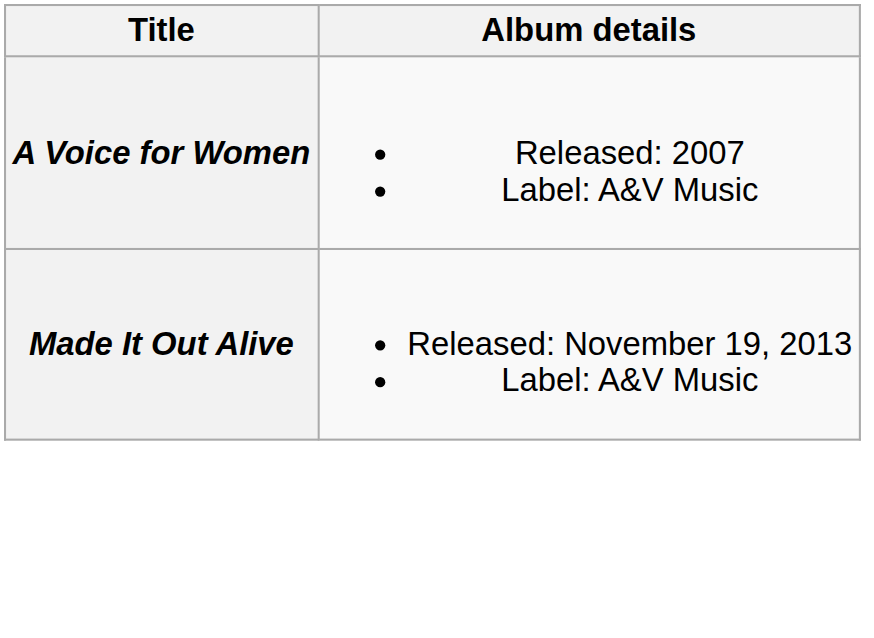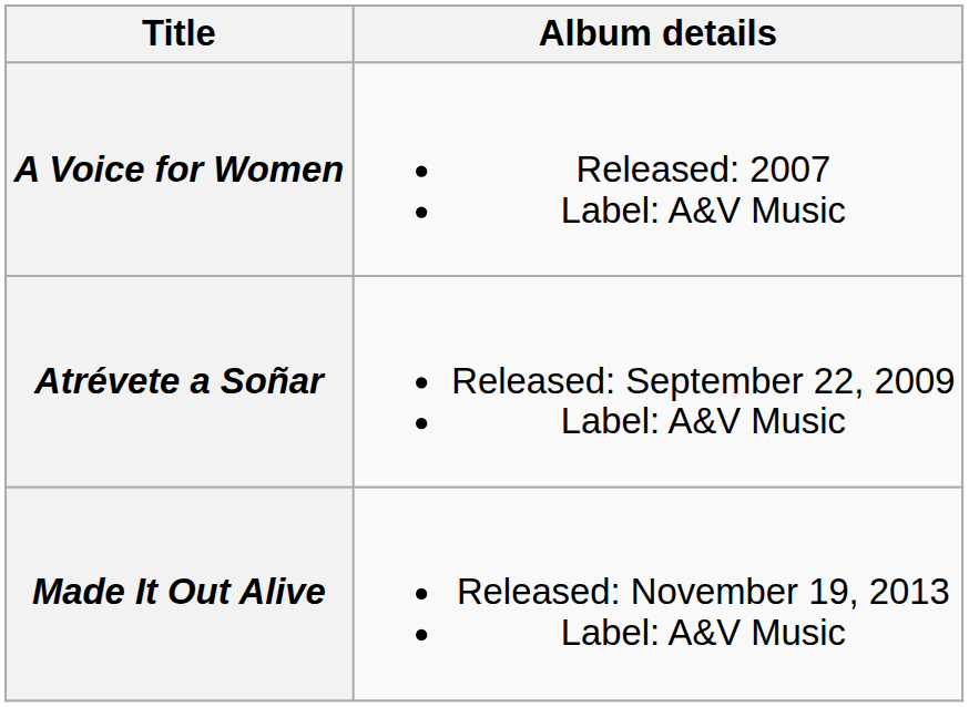 <table class="wikitable plainrowheaders" style="text-align:center;">
 <tr>
 <th rowspan="1" style="text-align:center;">Title</th>
 <th rowspan="1" style="text-align:center;">Album details</th>
 </tr>
 <tr>
 <th scope="row"><em>A Voice for Women</em></th>
 <td><br><ul><li>Released: 2007</li><li>Label: A&V Music</li></ul></td>
 </tr>
 <tr>
+<th scope="row"><em>Atrévete a Soñar</em></th>
+<td><br><ul><li>Released: September 22, 2009</li><li>Label: A&V Music</li></ul></td>
+</tr>
+<tr>
 <th scope="row"><em>Made It Out Alive</em></th>
 <td><br><ul><li>Released: November 19, 2013</li><li>Label: A&V Music</li></ul></td>
 </tr>
 </table>
